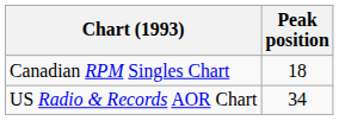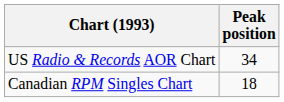 <table class="wikitable">
 <tr>
 <th>Chart (1993)</th>
 <th>Peak<br>position</th>
 </tr>
 <tr>
+<td align="left">US <em><a href='#'>Radio & Records</a></em> <a href='#'>AOR</a> Chart</td>
+<td align="center">34</td>
+</tr>
+<tr>
 <td align="left">Canadian <em><a href='#'>RPM</a></em> <a href='#'>Singles Chart</a></td>
 <td align="center">18</td>
 </tr>
-<tr>
-<td align="left">US <em><a href='#'>Radio & Records</a></em> <a href='#'>AOR</a> Chart</td>
-<td align="center">34</td>
-</tr>
 </table>
